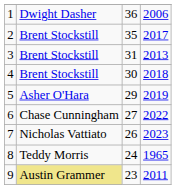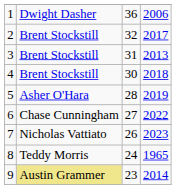 <table class="wikitable">
 <tr>
 </tr>
 <tr>
 <td>1</td>
 <td><a href='#'>Dwight Dasher</a></td>
 <td><abbr>36</abbr></td>
 <td><a href='#'>2006</a></td>
 </tr>
 <tr>
 <td>2</td>
 <td><a href='#'>Brent Stockstill</a></td>
-<td><abbr>35</abbr></td>
+<td><abbr>32</abbr></td>
 <td><a href='#'>2017</a></td>
 </tr>
 <tr>
 <td>3</td>
 <td><a href='#'>Brent Stockstill</a></td>
 <td><abbr>31</abbr></td>
 <td><a href='#'>2013</a></td>
 </tr>
 <tr>
 <td>4</td>
 <td><a href='#'>Brent Stockstill</a></td>
 <td><abbr>30</abbr></td>
 <td><a href='#'>2018</a></td>
 </tr>
 <tr>
 <td>5</td>
 <td><a href='#'>Asher O'Hara</a></td>
-<td><abbr>29</abbr></td>
+<td><abbr>28</abbr></td>
 <td><a href='#'>2019</a></td>
 </tr>
 <tr>
 <td>6</td>
 <td>Chase Cunningham</td>
 <td><abbr>27</abbr></td>
 <td><a href='#'>2022</a></td>
 </tr>
 <tr>
 <td>7</td>
 <td>Nicholas Vattiato</td>
 <td><abbr>26</abbr></td>
 <td><a href='#'>2023</a></td>
 </tr>
 <tr>
 <td>8</td>
 <td>Teddy Morris</td>
 <td><abbr>24</abbr></td>
 <td><a href='#'>1965</a></td>
 </tr>
 <tr>
 <td>9</td>
 <td style="background: khaki;">Austin Grammer</td>
 <td><abbr>23</abbr></td>
-<td><a href='#'>2011</a></td>
+<td><a href='#'>2014</a></td>
 </tr>
 </table>
